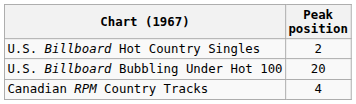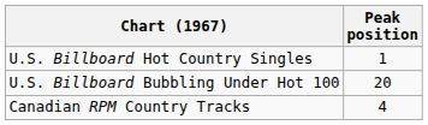 <table class="wikitable sortable">
 <tr>
 <th align="left">Chart (1967)</th>
 <th align="center">Peak<br>position</th>
 </tr>
 <tr>
 <td>U.S. <em>Billboard</em> Hot Country Singles</td>
-<td align="center">2</td>
+<td align="center">1</td>
 </tr>
 <tr>
 <td>U.S. <em>Billboard</em> Bubbling Under Hot 100</td>
 <td align="center">20</td>
 </tr>
 <tr>
 <td>Canadian <em>RPM</em> Country Tracks</td>
 <td align="center">4</td>
 </tr>
 </table>
